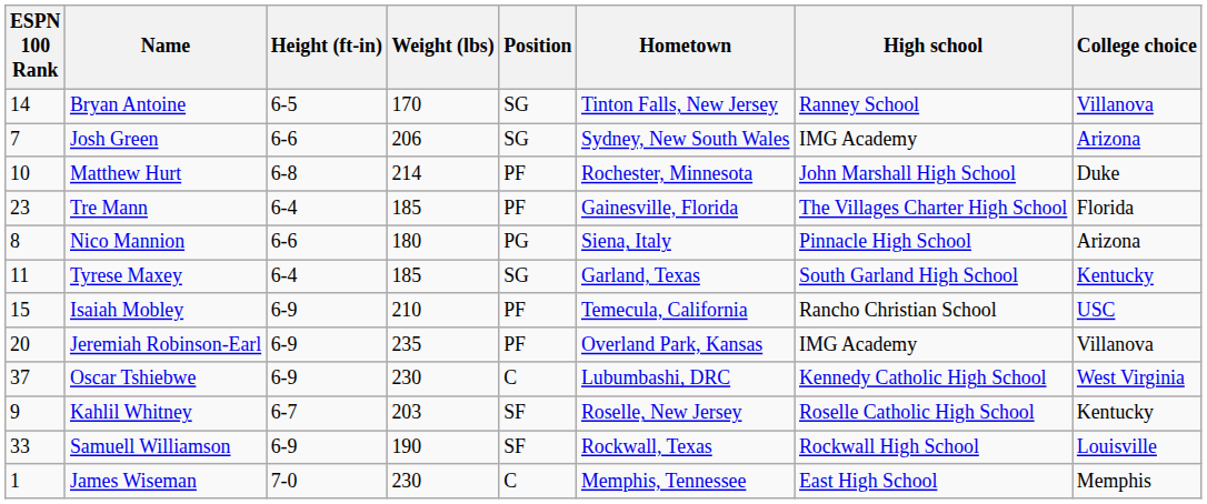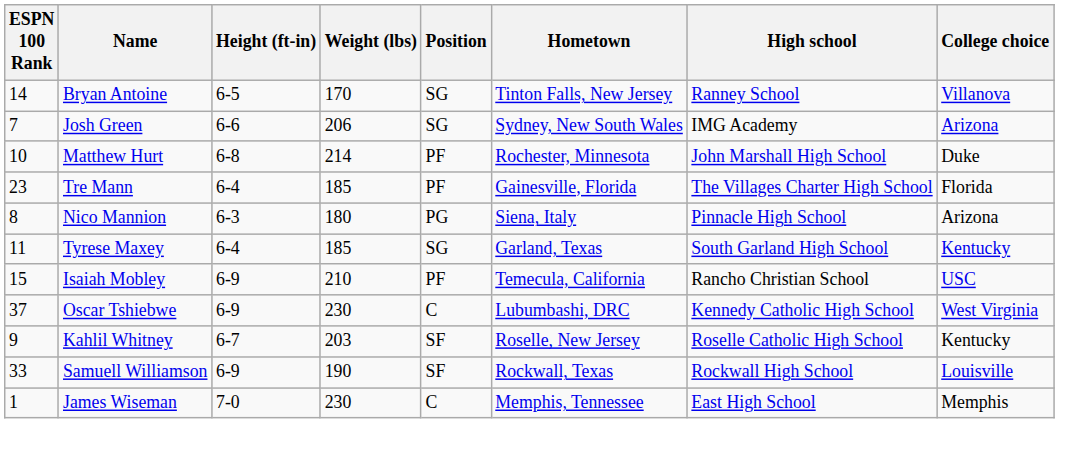 <table class="wikitable sortable" style="font-size: 75%" style="width: 75%">
 <tr>
 <th>ESPN<br> 100 <br> Rank</th>
 <th>Name</th>
 <th>Height (ft-in)</th>
 <th>Weight (lbs)</th>
 <th>Position</th>
 <th>Hometown</th>
 <th>High school</th>
 <th>College choice</th>
 </tr>
 <tr>
 <td>14</td>
 <td><a href='#'>Bryan Antoine</a></td>
 <td>6-5</td>
 <td>170</td>
 <td>SG</td>
 <td><a href='#'>Tinton Falls, New Jersey</a></td>
 <td><a href='#'>Ranney School</a></td>
 <td><a href='#'>Villanova</a></td>
 </tr>
 <tr>
 <td>7</td>
 <td><a href='#'>Josh Green</a></td>
 <td>6-6</td>
 <td>206</td>
 <td>SG</td>
 <td><a href='#'>Sydney, New South Wales</a></td>
 <td>IMG Academy</td>
 <td><a href='#'>Arizona</a></td>
 </tr>
 <tr>
 <td>10</td>
 <td><a href='#'>Matthew Hurt</a></td>
 <td>6-8</td>
 <td>214</td>
 <td>PF</td>
 <td><a href='#'>Rochester, Minnesota</a></td>
 <td><a href='#'>John Marshall High School</a></td>
 <td>Duke</td>
 </tr>
 <tr>
 <td>23</td>
 <td><a href='#'>Tre Mann</a></td>
 <td>6-4</td>
 <td>185</td>
 <td>PF</td>
 <td><a href='#'>Gainesville, Florida</a></td>
 <td><a href='#'>The Villages Charter High School</a></td>
 <td>Florida</td>
 </tr>
 <tr>
 <td>8</td>
 <td><a href='#'>Nico Mannion</a></td>
-<td>6-6</td>
+<td>6-3</td>
 <td>180</td>
 <td>PG</td>
 <td><a href='#'>Siena, Italy</a></td>
 <td><a href='#'>Pinnacle High School</a></td>
 <td>Arizona</td>
 </tr>
 <tr>
 <td>11</td>
 <td><a href='#'>Tyrese Maxey</a></td>
 <td>6-4</td>
 <td>185</td>
 <td>SG</td>
 <td><a href='#'>Garland, Texas</a></td>
 <td><a href='#'>South Garland High School</a></td>
 <td><a href='#'>Kentucky</a></td>
 </tr>
 <tr>
 <td>15</td>
 <td><a href='#'>Isaiah Mobley</a></td>
 <td>6-9</td>
 <td>210</td>
 <td>PF</td>
 <td><a href='#'>Temecula, California</a></td>
 <td>Rancho Christian School</td>
 <td><a href='#'>USC</a></td>
-</tr>
-<tr>
-<td>20</td>
-<td><a href='#'>Jeremiah Robinson-Earl</a></td>
-<td>6-9</td>
-<td>235</td>
-<td>PF</td>
-<td><a href='#'>Overland Park, Kansas</a></td>
-<td>IMG Academy</td>
-<td>Villanova</td>
 </tr>
 <tr>
 <td>37</td>
 <td><a href='#'>Oscar Tshiebwe</a></td>
 <td>6-9</td>
 <td>230</td>
 <td>C</td>
 <td><a href='#'>Lubumbashi, DRC</a></td>
 <td><a href='#'>Kennedy Catholic High School</a></td>
 <td><a href='#'>West Virginia</a></td>
 </tr>
 <tr>
 <td>9</td>
 <td><a href='#'>Kahlil Whitney</a></td>
 <td>6-7</td>
 <td>203</td>
 <td>SF</td>
 <td><a href='#'>Roselle, New Jersey</a></td>
 <td><a href='#'>Roselle Catholic High School</a></td>
 <td>Kentucky</td>
 </tr>
 <tr>
 <td>33</td>
 <td><a href='#'>Samuell Williamson</a></td>
 <td>6-9</td>
 <td>190</td>
 <td>SF</td>
 <td><a href='#'>Rockwall, Texas</a></td>
 <td><a href='#'>Rockwall High School</a></td>
 <td><a href='#'>Louisville</a></td>
 </tr>
 <tr>
 <td>1</td>
 <td><a href='#'>James Wiseman</a></td>
 <td>7-0</td>
 <td>230</td>
 <td>C</td>
 <td><a href='#'>Memphis, Tennessee</a></td>
 <td><a href='#'>East High School</a></td>
 <td>Memphis</td>
 </tr>
 </table>
